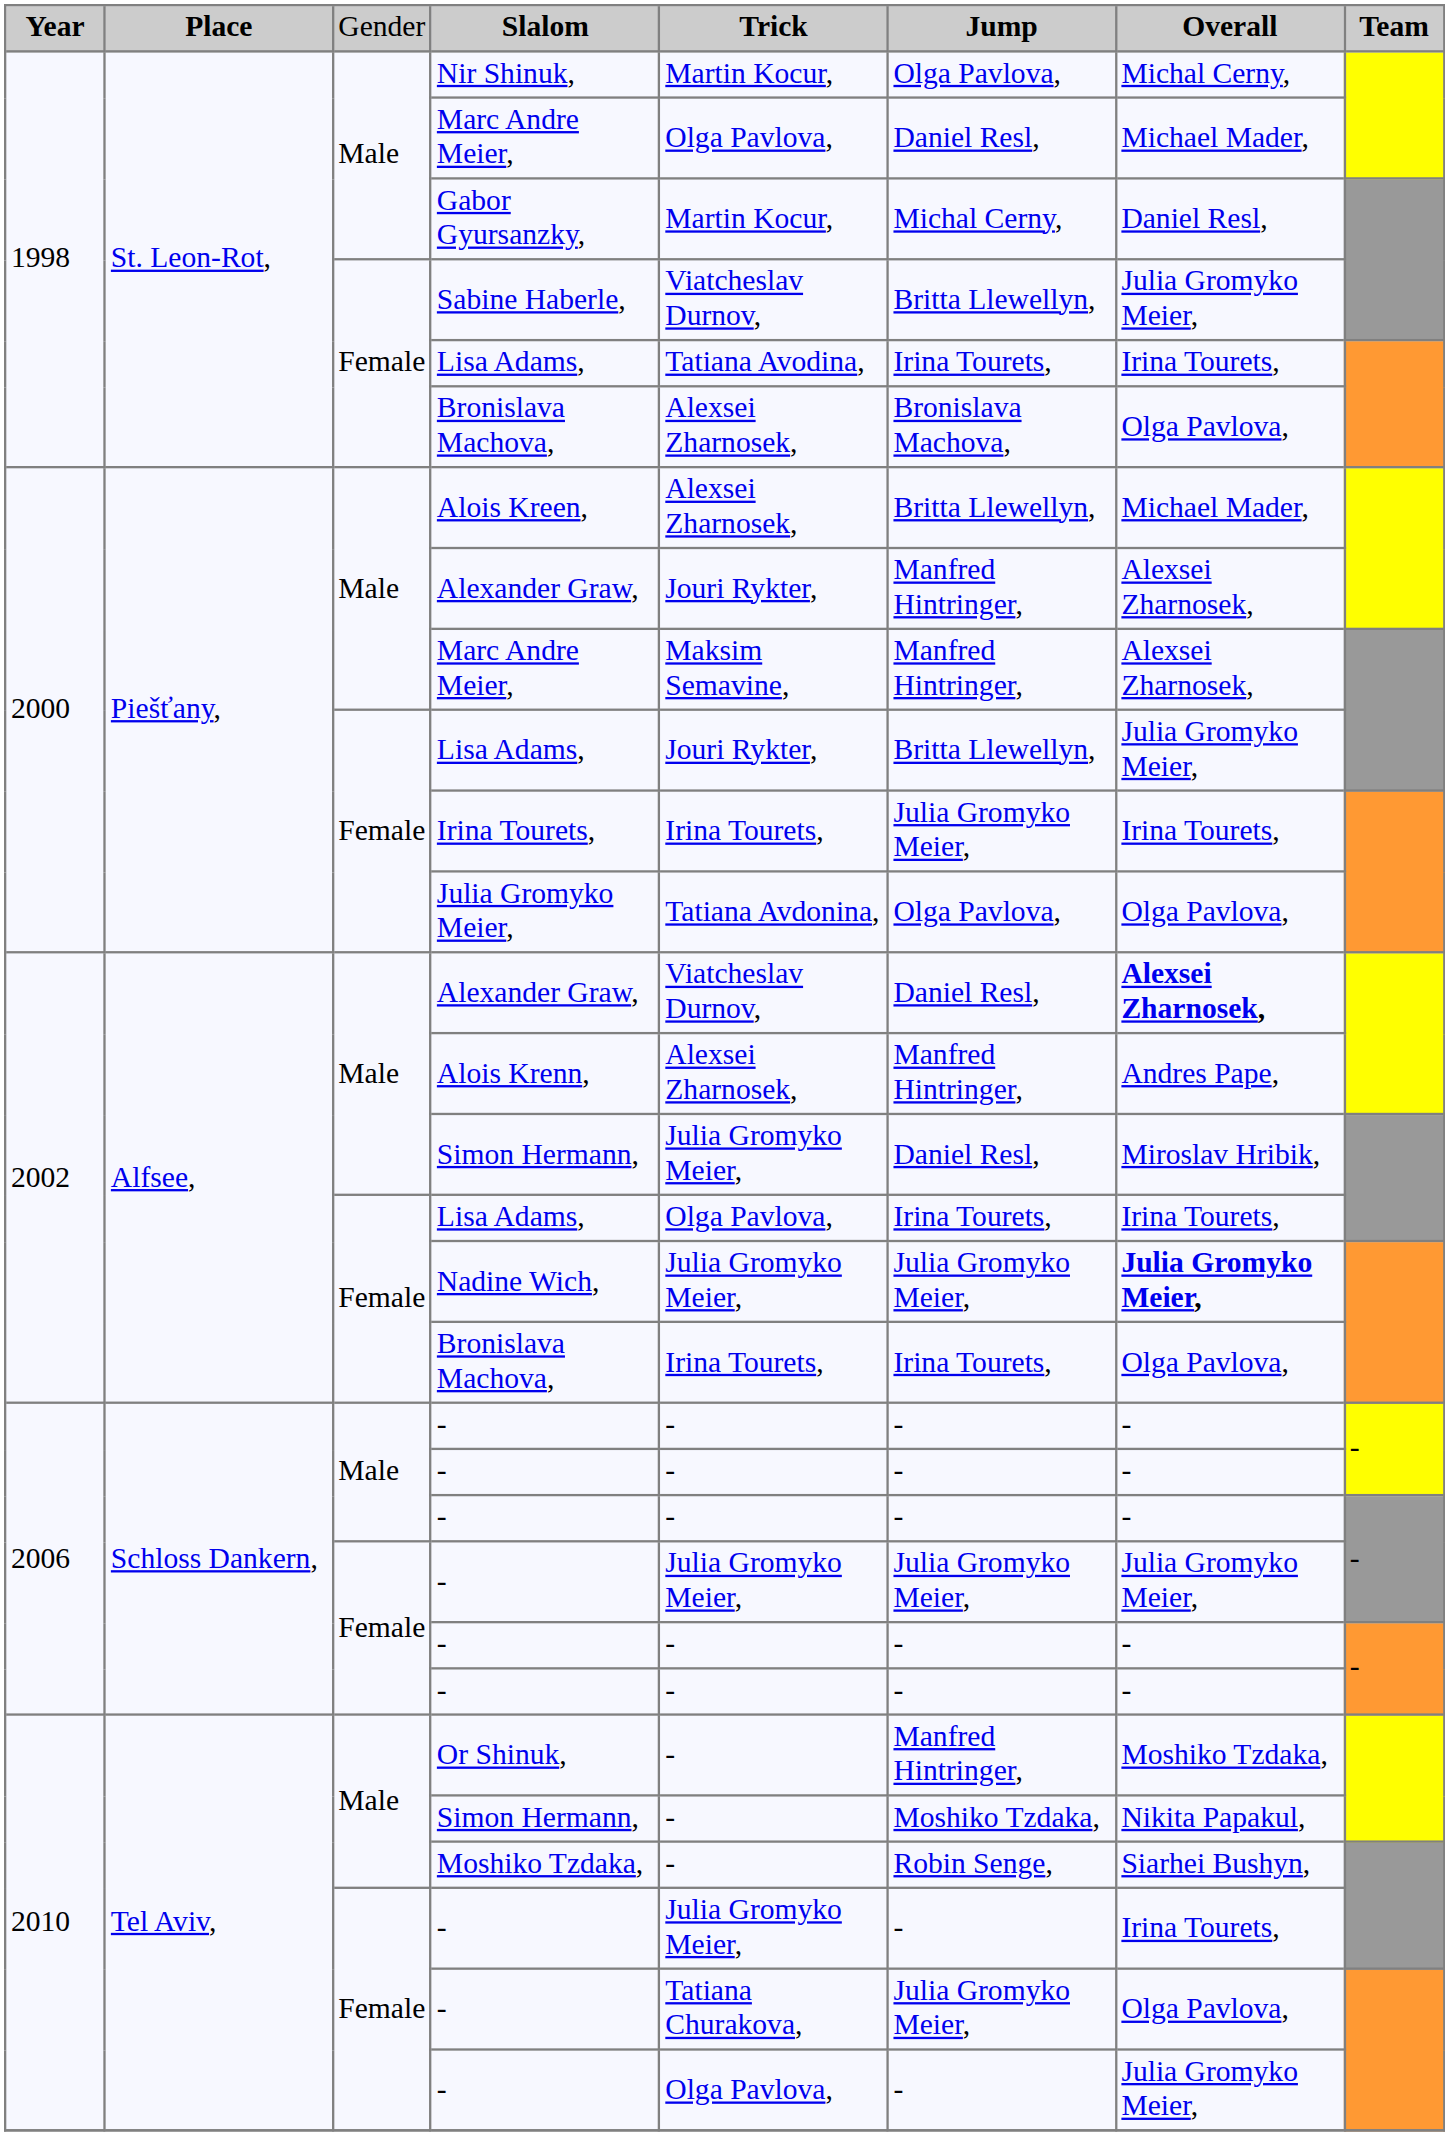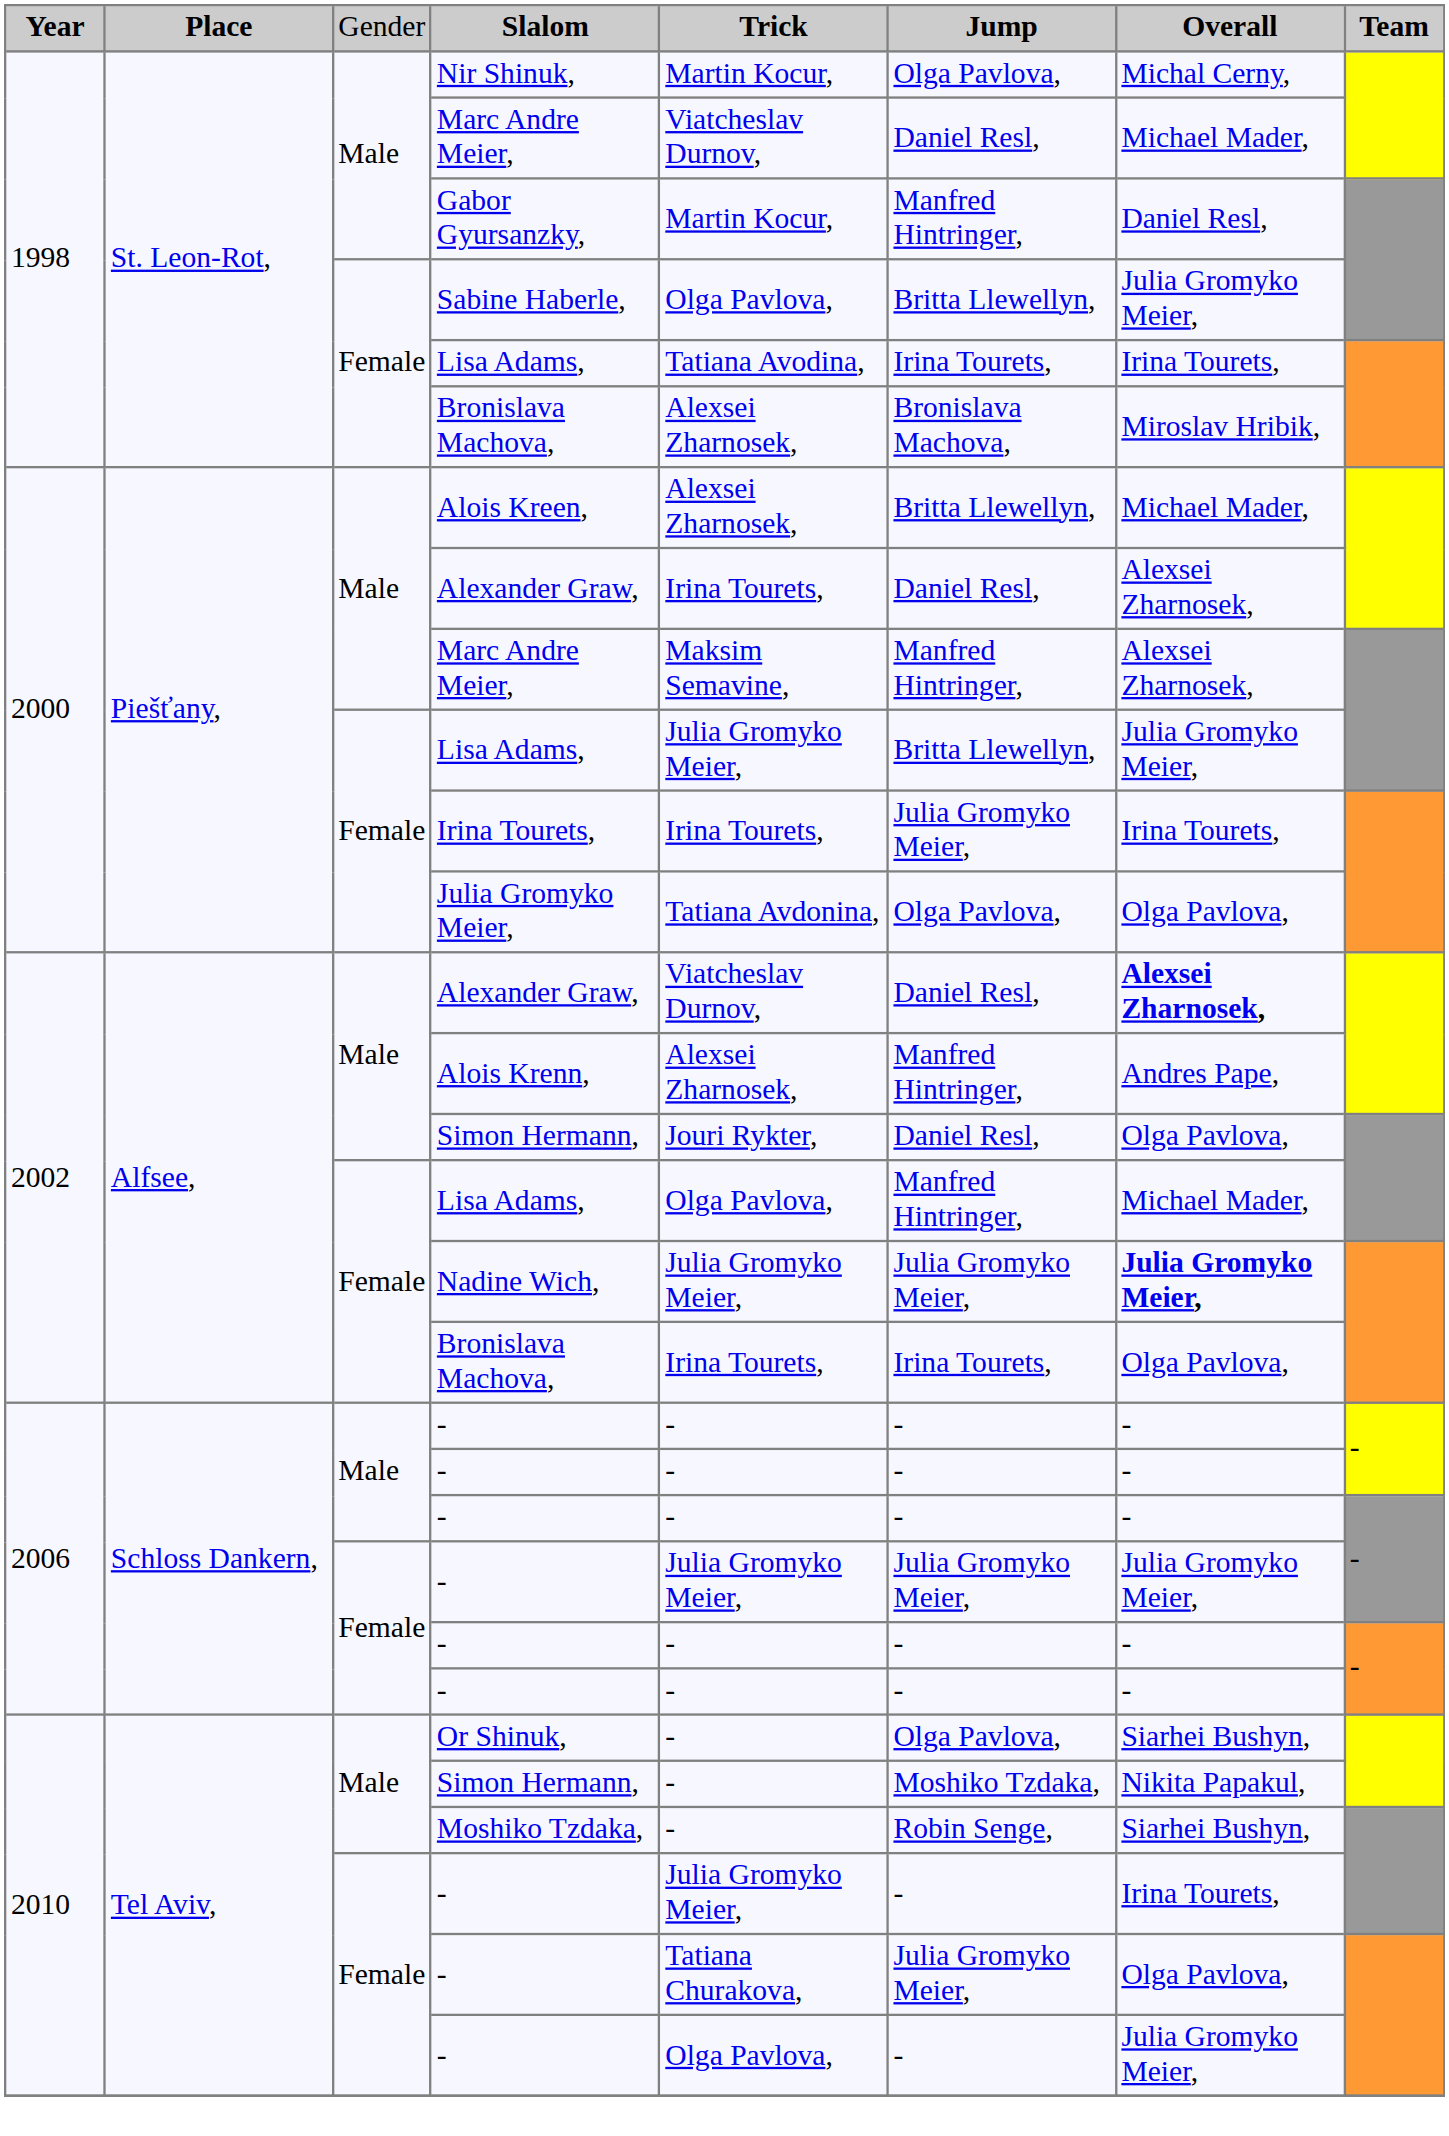 <table bgcolor="#f7f8ff" cellpadding="2" cellspacing="0" border="1" style="font-size: 80%; border: gray solid 1px; border-collapse: collapse;">
 <tr ---- bgcolor="#CCCCCC">
 <th width="7%">Year</th>
 <th width="16%">Place</th>
 <td width="5%">Gender</td>
 <th width="16%">Slalom</th>
 <th width="16%">Trick</th>
 <th width="16%">Jump</th>
 <th width="16%">Overall</th>
 <th width="7%">Team</th>
 </tr>
 <tr>
 <td rowspan=6>1998</td>
 <td rowspan=6><a href='#'>St. Leon-Rot</a>, <br></td>
 <td rowspan=3>Male</td>
 <td><a href='#'>Nir Shinuk</a>, <br></td>
 <td><a href='#'>Martin Kocur</a>, <br></td>
 <td><a href='#'>Olga Pavlova</a>, <br></td>
 <td><a href='#'>Michal Cerny</a>, <br></td>
 <td rowspan=2 bgcolor="#ffff00"></td>
 </tr>
 <tr>
 <td><a href='#'>Marc Andre Meier</a>, <br></td>
-<td><a href='#'>Olga Pavlova</a>, <br></td>
+<td><a href='#'>Viatcheslav Durnov</a>, <br></td>
 <td><a href='#'>Daniel Resl</a>, <br></td>
 <td><a href='#'>Michael Mader</a>, <br></td>
 </tr>
 <tr>
 <td><a href='#'>Gabor Gyursanzky</a>, <br></td>
 <td><a href='#'>Martin Kocur</a>, <br></td>
-<td><a href='#'>Michal Cerny</a>, <br></td>
+<td><a href='#'>Manfred Hintringer</a>, <br></td>
 <td><a href='#'>Daniel Resl</a>, <br></td>
 <td rowspan=2 bgcolor="#999999"></td>
 </tr>
 <tr>
 <td rowspan=3>Female</td>
 <td><a href='#'>Sabine Haberle</a>, <br></td>
-<td><a href='#'>Viatcheslav Durnov</a>, <br></td>
+<td><a href='#'>Olga Pavlova</a>, <br></td>
 <td><a href='#'>Britta Llewellyn</a>, <br></td>
 <td><a href='#'>Julia Gromyko Meier</a>, <br></td>
 </tr>
 <tr>
 <td><a href='#'>Lisa Adams</a>, <br></td>
 <td><a href='#'>Tatiana Avodina</a>, <br></td>
 <td><a href='#'>Irina Tourets</a>, <br></td>
 <td><a href='#'>Irina Tourets</a>, <br></td>
 <td rowspan=2 bgcolor="#ff9933"></td>
 </tr>
 <tr>
 <td><a href='#'>Bronislava Machova</a>, <br></td>
 <td><a href='#'>Alexsei Zharnosek</a>, <br></td>
 <td><a href='#'>Bronislava Machova</a>, <br></td>
-<td><a href='#'>Olga Pavlova</a>, <br></td>
+<td><a href='#'>Miroslav Hribik</a>, <br></td>
 </tr>
 <tr ---->
 <td rowspan=6>2000</td>
 <td rowspan=6><a href='#'>Piešťany</a>, <br></td>
 <td rowspan=3>Male</td>
 <td><a href='#'>Alois Kreen</a>, <br></td>
 <td><a href='#'>Alexsei Zharnosek</a>, <br></td>
 <td><a href='#'>Britta Llewellyn</a>, <br></td>
 <td><a href='#'>Michael Mader</a>, <br></td>
 <td rowspan=2 bgcolor="#ffff00"></td>
 </tr>
 <tr>
 <td><a href='#'>Alexander Graw</a>, <br></td>
-<td><a href='#'>Jouri Rykter</a>, <br></td>
-<td><a href='#'>Manfred Hintringer</a>, <br></td>
+<td><a href='#'>Irina Tourets</a>, <br></td>
+<td><a href='#'>Daniel Resl</a>, <br></td>
 <td><a href='#'>Alexsei Zharnosek</a>, <br></td>
 </tr>
 <tr>
 <td><a href='#'>Marc Andre Meier</a>, <br></td>
 <td><a href='#'>Maksim Semavine</a>, <br></td>
 <td><a href='#'>Manfred Hintringer</a>, <br></td>
 <td><a href='#'>Alexsei Zharnosek</a>, <br></td>
 <td rowspan=2 bgcolor="#999999"></td>
 </tr>
 <tr>
 <td rowspan=3>Female</td>
 <td><a href='#'>Lisa Adams</a>, <br></td>
-<td><a href='#'>Jouri Rykter</a>, <br></td>
+<td><a href='#'>Julia Gromyko Meier</a>, <br></td>
 <td><a href='#'>Britta Llewellyn</a>, <br></td>
 <td><a href='#'>Julia Gromyko Meier</a>, <br></td>
 </tr>
 <tr>
 <td><a href='#'>Irina Tourets</a>, <br></td>
 <td><a href='#'>Irina Tourets</a>, <br></td>
 <td><a href='#'>Julia Gromyko Meier</a>, <br></td>
 <td><a href='#'>Irina Tourets</a>, <br></td>
 <td rowspan=2 bgcolor="#ff9933"></td>
 </tr>
 <tr>
 <td><a href='#'>Julia Gromyko Meier</a>, <br></td>
 <td><a href='#'>Tatiana Avdonina</a>, <br></td>
 <td><a href='#'>Olga Pavlova</a>, <br></td>
 <td><a href='#'>Olga Pavlova</a>, <br></td>
 </tr>
 <tr ---->
 <td rowspan=6>2002</td>
 <td rowspan=6><a href='#'>Alfsee</a>, <br></td>
 <td rowspan=3>Male</td>
 <td><a href='#'>Alexander Graw</a>, <br></td>
 <td><a href='#'>Viatcheslav Durnov</a>, <br></td>
 <td><a href='#'>Daniel Resl</a>, <br></td>
 <td><strong><a href='#'>Alexsei Zharnosek</a>, <br></strong></td>
 <td rowspan=2 bgcolor="#ffff00"></td>
 </tr>
 <tr>
 <td><a href='#'>Alois Krenn</a>, <br></td>
 <td><a href='#'>Alexsei Zharnosek</a>, <br></td>
 <td><a href='#'>Manfred Hintringer</a>, <br></td>
 <td><a href='#'>Andres Pape</a>, <br></td>
 </tr>
 <tr>
 <td><a href='#'>Simon Hermann</a>, <br></td>
-<td><a href='#'>Julia Gromyko Meier</a>, <br></td>
+<td><a href='#'>Jouri Rykter</a>, <br></td>
 <td><a href='#'>Daniel Resl</a>, <br></td>
-<td><a href='#'>Miroslav Hribik</a>, <br></td>
+<td><a href='#'>Olga Pavlova</a>, <br></td>
 <td rowspan=2 bgcolor="#999999"></td>
 </tr>
 <tr>
 <td rowspan=3>Female</td>
 <td><a href='#'>Lisa Adams</a>, <br></td>
 <td><a href='#'>Olga Pavlova</a>, <br></td>
-<td><a href='#'>Irina Tourets</a>, <br></td>
-<td><a href='#'>Irina Tourets</a>, <br></td>
+<td><a href='#'>Manfred Hintringer</a>, <br></td>
+<td><a href='#'>Michael Mader</a>, <br></td>
 </tr>
 <tr>
 <td><a href='#'>Nadine Wich</a>, <br></td>
 <td><a href='#'>Julia Gromyko Meier</a>, <br></td>
 <td><a href='#'>Julia Gromyko Meier</a>, <br></td>
 <td><strong><a href='#'>Julia Gromyko Meier</a>, <br></strong></td>
 <td rowspan=2 bgcolor="#ff9933"></td>
 </tr>
 <tr>
 <td><a href='#'>Bronislava Machova</a>, <br></td>
 <td><a href='#'>Irina Tourets</a>, <br></td>
 <td><a href='#'>Irina Tourets</a>, <br></td>
 <td><a href='#'>Olga Pavlova</a>, <br></td>
 </tr>
 <tr ---->
 <td rowspan=6>2006</td>
 <td rowspan=6><a href='#'>Schloss Dankern</a>, <br></td>
 <td rowspan=3>Male</td>
 <td>-</td>
 <td>-</td>
 <td>-</td>
 <td>-</td>
 <td rowspan=2 bgcolor="#ffff00">-</td>
 </tr>
 <tr>
 <td>-</td>
 <td>-</td>
 <td>-</td>
 <td>-</td>
 </tr>
 <tr>
 <td>-</td>
 <td>-</td>
 <td>-</td>
 <td>-</td>
 <td rowspan=2 bgcolor="#999999">-</td>
 </tr>
 <tr>
 <td rowspan=3>Female</td>
 <td>-</td>
 <td><a href='#'>Julia Gromyko Meier</a>, <br></td>
 <td><a href='#'>Julia Gromyko Meier</a>, <br></td>
 <td><a href='#'>Julia Gromyko Meier</a>, <br></td>
 </tr>
 <tr>
 <td>-</td>
 <td>-</td>
 <td>-</td>
 <td>-</td>
 <td rowspan=2 bgcolor="#ff9933">-</td>
 </tr>
 <tr>
 <td>-</td>
 <td>-</td>
 <td>-</td>
 <td>-</td>
 </tr>
 <tr ---->
 <td rowspan=6>2010</td>
 <td rowspan=6><a href='#'>Tel Aviv</a>, <br></td>
 <td rowspan=3>Male</td>
 <td><a href='#'>Or Shinuk</a>, <br></td>
 <td>-</td>
-<td><a href='#'>Manfred Hintringer</a>, <br></td>
-<td><a href='#'>Moshiko Tzdaka</a>, <br></td>
+<td><a href='#'>Olga Pavlova</a>, <br></td>
+<td><a href='#'>Siarhei Bushyn</a>, <br></td>
 <td rowspan=2 bgcolor="#ffff00"></td>
 </tr>
 <tr>
 <td><a href='#'>Simon Hermann</a>, <br></td>
 <td>-</td>
 <td><a href='#'>Moshiko Tzdaka</a>, <br></td>
 <td><a href='#'>Nikita Papakul</a>, <br></td>
 </tr>
 <tr>
 <td><a href='#'>Moshiko Tzdaka</a>, <br></td>
 <td>-</td>
 <td><a href='#'>Robin Senge</a>, <br></td>
 <td><a href='#'>Siarhei Bushyn</a>, <br></td>
 <td rowspan=2 bgcolor="#999999"></td>
 </tr>
 <tr>
 <td rowspan=3>Female</td>
 <td>-</td>
 <td><a href='#'>Julia Gromyko Meier</a>, <br></td>
 <td>-</td>
 <td><a href='#'>Irina Tourets</a>, <br></td>
 </tr>
 <tr>
 <td>-</td>
 <td><a href='#'>Tatiana Churakova</a>, <br></td>
 <td><a href='#'>Julia Gromyko Meier</a>, <br></td>
 <td><a href='#'>Olga Pavlova</a>, <br></td>
 <td rowspan=2 bgcolor="#ff9933"></td>
 </tr>
 <tr>
 <td>-</td>
 <td><a href='#'>Olga Pavlova</a>, <br></td>
 <td>-</td>
 <td><a href='#'>Julia Gromyko Meier</a>, <br></td>
 </tr>
 <tr>
 </tr>
 </table>
